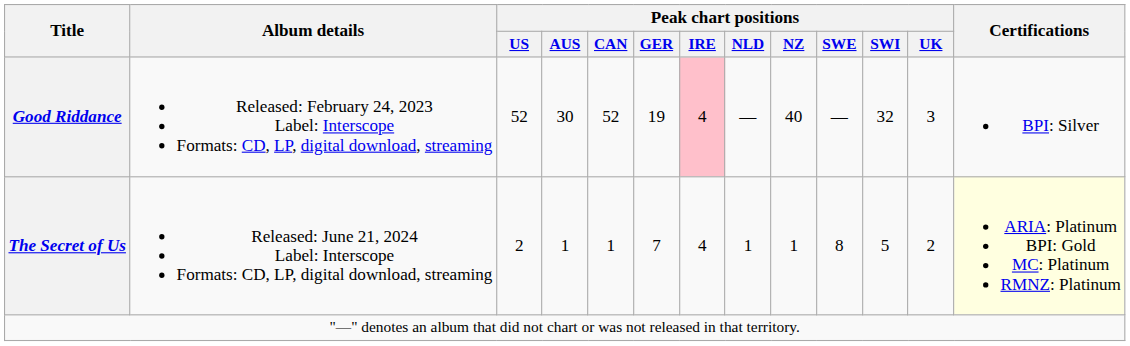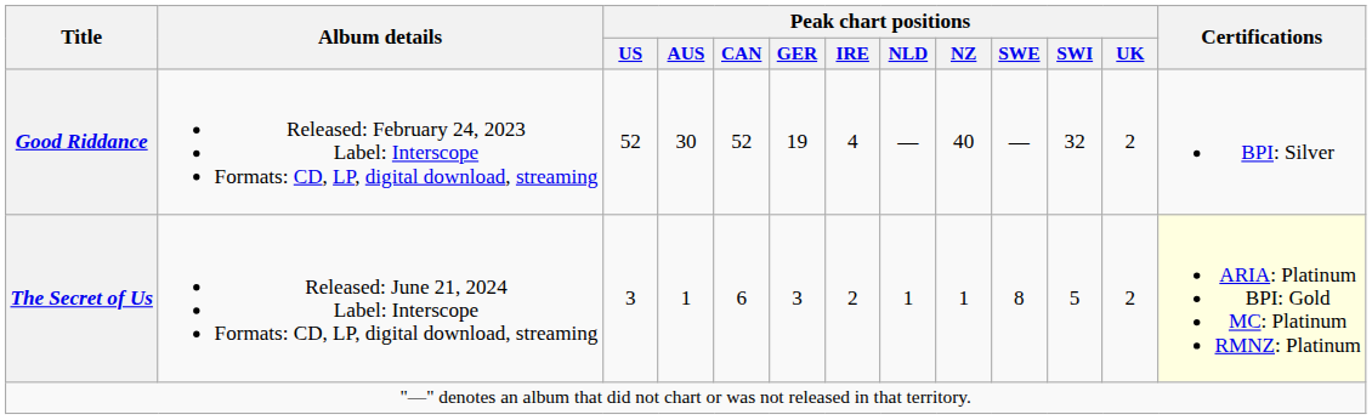 <table class="wikitable plainrowheaders" style="text-align:center;">
 <tr>
 <th scope="col" rowspan="2">Title</th>
 <th scope="col" rowspan="2">Album details</th>
 <th scope="col" colspan="10">Peak chart positions</th>
 <th scope="col" rowspan="2">Certifications</th>
 </tr>
 <tr>
 <th scope="col" style="width:2.5em;font-size:90%;"><a href='#'>US</a><br></th>
 <th scope="col" style="width:2.5em;font-size:90%;"><a href='#'>AUS</a><br></th>
 <th scope="col" style="width:2.5em;font-size:90%;"><a href='#'>CAN</a><br></th>
 <th scope="col" style="width:2.5em;font-size:90%;"><a href='#'>GER</a><br></th>
 <th scope="col" style="width:2.5em;font-size:90%;"><a href='#'>IRE</a><br></th>
 <th scope="col" style="width:2.5em;font-size:90%;"><a href='#'>NLD</a><br></th>
 <th scope="col" style="width:2.5em;font-size:90%;"><a href='#'>NZ</a><br></th>
 <th scope="col" style="width:2.5em;font-size:90%;"><a href='#'>SWE</a><br></th>
 <th scope="col" style="width:2.5em;font-size:90%;"><a href='#'>SWI</a><br></th>
 <th scope="col" style="width:2.5em;font-size:90%;"><a href='#'>UK</a><br></th>
 </tr>
 <tr>
 <th scope="row"><em><a href='#'>Good Riddance</a></em></th>
 <td><br><ul><li>Released: February 24, 2023</li><li>Label: <a href='#'>Interscope</a></li><li>Formats: <a href='#'>CD</a>, <a href='#'>LP</a>, <a href='#'>digital download</a>, <a href='#'>streaming</a></li></ul></td>
 <td>52</td>
 <td>30</td>
 <td>52</td>
 <td>19</td>
-<td style="background: pink;">4</td>
+<td>4</td>
 <td>—</td>
 <td>40</td>
 <td>—</td>
 <td>32</td>
-<td>3</td>
+<td>2</td>
 <td><br><ul><li><a href='#'>BPI</a>: Silver</li></ul></td>
 </tr>
 <tr>
 <th scope="row"><em><a href='#'>The Secret of Us</a></em></th>
 <td><br><ul><li>Released: June 21, 2024</li><li>Label: Interscope</li><li>Formats: CD, LP, digital download, streaming</li></ul></td>
+<td>3</td>
+<td>1</td>
+<td>6</td>
+<td>3</td>
 <td>2</td>
-<td>1</td>
-<td>1</td>
-<td>7</td>
-<td>4</td>
 <td>1</td>
 <td>1</td>
 <td>8</td>
 <td>5</td>
 <td>2</td>
 <td style="background: lightyellow;"><br><ul><li><a href='#'>ARIA</a>: Platinum</li><li>BPI: Gold</li><li><a href='#'>MC</a>: Platinum</li><li><a href='#'>RMNZ</a>: Platinum</li></ul></td>
 </tr>
 <tr>
 <td colspan="16" style="font-size:90%">"—" denotes an album that did not chart or was not released in that territory.</td>
 </tr>
 </table>
